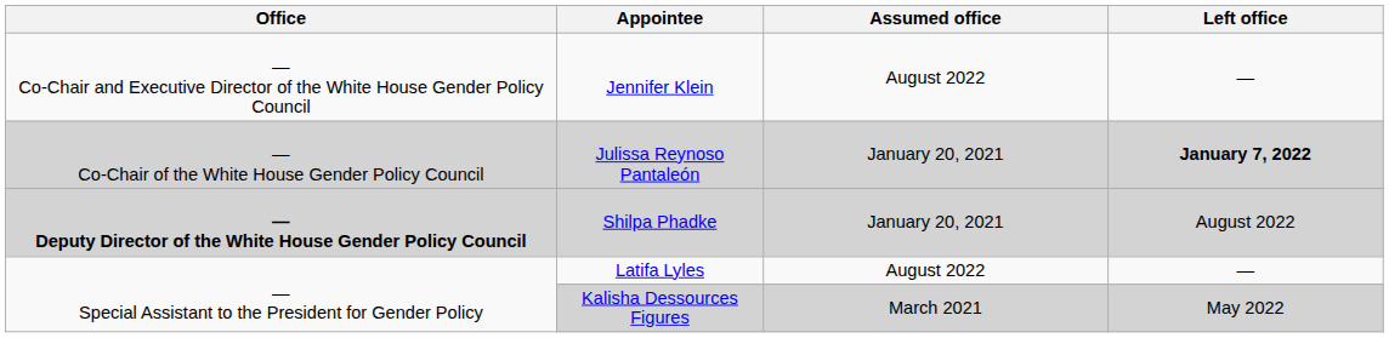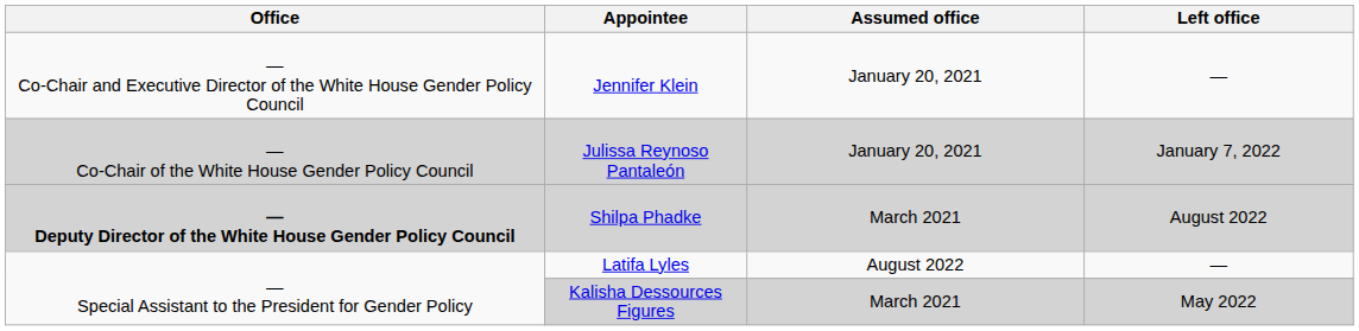 <table class="wikitable sortable" style="text-align:center">
 <tr>
 <th style="width:40%;">Office</th>
 <th style="width:15%;">Appointee</th>
 <th style="width:25%;" data-sort-type="date">Assumed office</th>
 <th style="width:20%;" data-sort-type="date">Left office</th>
 </tr>
 <tr>
 <td><br>—<br>Co-Chair and Executive Director of the White House Gender Policy Council</td>
 <td><br><a href='#'>Jennifer Klein</a></td>
-<td>August 2022</td>
+<td>January 20, 2021</td>
 <td>—</td>
 </tr>
 <tr style="background:lightgray;">
 <td><br>—<br>Co-Chair of the White House Gender Policy Council</td>
 <td><br><a href='#'>Julissa Reynoso Pantaleón</a></td>
 <td>January 20, 2021</td>
-<td><strong>January 7, 2022</strong></td>
+<td>January 7, 2022</td>
 </tr>
 <tr style="background:lightgray;">
 <td><strong><br>—<br>Deputy Director of the White House Gender Policy Council</strong></td>
 <td><a href='#'>Shilpa Phadke</a></td>
-<td>January 20, 2021</td>
+<td>March 2021</td>
 <td>August 2022</td>
 </tr>
 <tr>
 <td rowspan=2><br>—<br>Special Assistant to the President for Gender Policy</td>
 <td><a href='#'>Latifa Lyles</a></td>
 <td>August 2022</td>
 <td>—</td>
 </tr>
 <tr style="background:lightgray;">
 <td><a href='#'>Kalisha Dessources Figures</a></td>
 <td>March 2021</td>
 <td>May 2022</td>
 </tr>
 </table>
